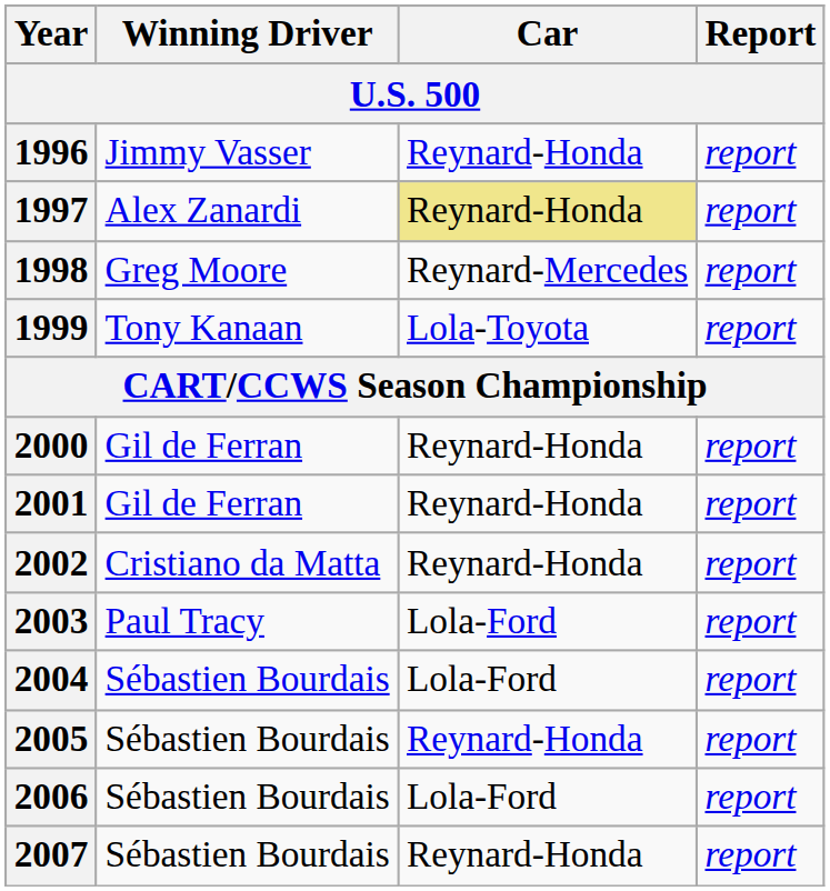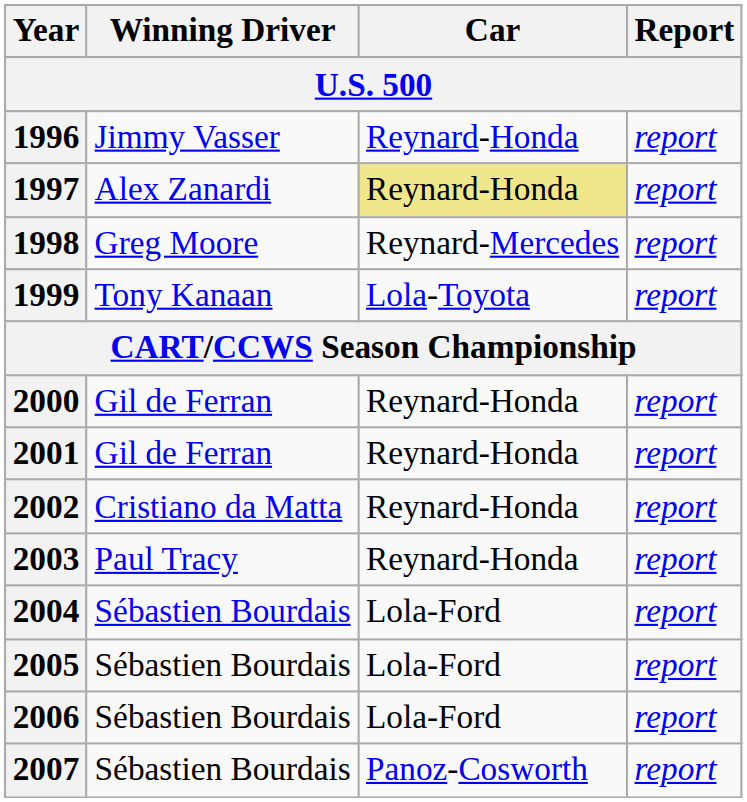 <table class="wikitable" font-size:"85%">
 <tr>
 <th>Year</th>
 <th>Winning Driver</th>
 <th>Car</th>
 <th>Report</th>
 </tr>
 <tr>
 <th colspan=4><a href='#'>U.S. 500</a></th>
 </tr>
 <tr>
 <th>1996</th>
 <td> <a href='#'>Jimmy Vasser</a></td>
 <td><a href='#'>Reynard</a>-<a href='#'>Honda</a></td>
 <td><em><a href='#'>report</a></em></td>
 </tr>
 <tr>
 <th>1997</th>
 <td> <a href='#'>Alex Zanardi</a></td>
 <td style="background: khaki;">Reynard-Honda</td>
 <td><em><a href='#'>report</a></em></td>
 </tr>
 <tr>
 <th>1998</th>
 <td> <a href='#'>Greg Moore</a></td>
 <td>Reynard-<a href='#'>Mercedes</a></td>
 <td><em><a href='#'>report</a></em></td>
 </tr>
 <tr>
 <th>1999</th>
 <td> <a href='#'>Tony Kanaan</a></td>
 <td><a href='#'>Lola</a>-<a href='#'>Toyota</a></td>
 <td><em><a href='#'>report</a></em></td>
 </tr>
 <tr>
 <th colspan=4><a href='#'>CART</a>/<a href='#'>CCWS</a> Season Championship</th>
 </tr>
 <tr>
 <th>2000</th>
 <td> <a href='#'>Gil de Ferran</a></td>
 <td>Reynard-Honda</td>
 <td><em><a href='#'>report</a></em></td>
 </tr>
 <tr>
 <th>2001</th>
 <td> <a href='#'>Gil de Ferran</a></td>
 <td>Reynard-Honda</td>
 <td><em><a href='#'>report</a></em></td>
 </tr>
 <tr>
 <th>2002</th>
 <td> <a href='#'>Cristiano da Matta</a></td>
 <td>Reynard-Honda</td>
 <td><em><a href='#'>report</a></em></td>
 </tr>
 <tr>
 <th>2003</th>
 <td> <a href='#'>Paul Tracy</a></td>
-<td>Lola-<a href='#'>Ford</a></td>
+<td>Reynard-Honda</td>
 <td><em><a href='#'>report</a></em></td>
 </tr>
 <tr>
 <th>2004</th>
 <td> <a href='#'>Sébastien Bourdais</a></td>
 <td>Lola-Ford</td>
 <td><em><a href='#'>report</a></em></td>
 </tr>
 <tr>
 <th>2005</th>
 <td> Sébastien Bourdais</td>
-<td><a href='#'>Reynard</a>-<a href='#'>Honda</a></td>
+<td>Lola-Ford</td>
 <td><em><a href='#'>report</a></em></td>
 </tr>
 <tr>
 <th>2006</th>
 <td> Sébastien Bourdais</td>
 <td>Lola-Ford</td>
 <td><em><a href='#'>report</a></em></td>
 </tr>
 <tr>
 <th>2007</th>
 <td> Sébastien Bourdais</td>
-<td>Reynard-Honda</td>
+<td><a href='#'>Panoz</a>-<a href='#'>Cosworth</a></td>
 <td><em><a href='#'>report</a></em></td>
 </tr>
 </table>
